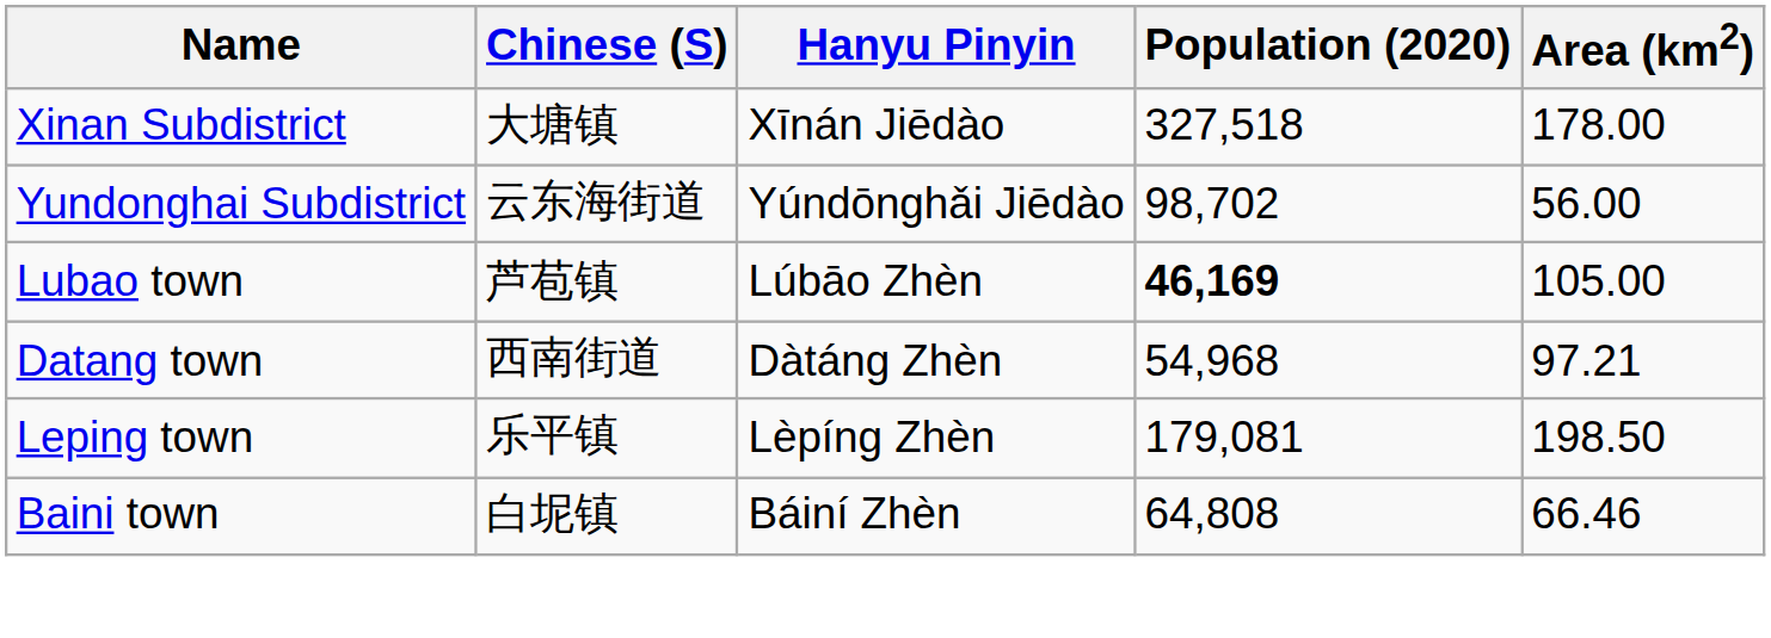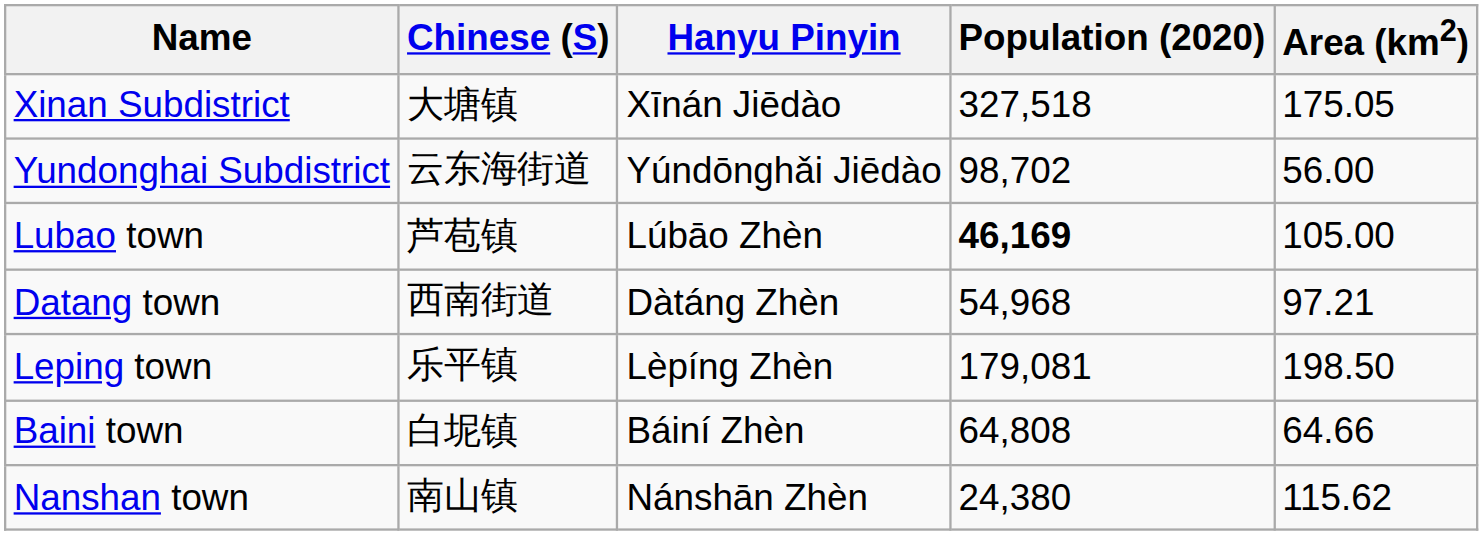 <table class="wikitable">
 <tr>
 <th>Name</th>
 <th><a href='#'>Chinese</a> (<a href='#'>S</a>)</th>
 <th><a href='#'>Hanyu Pinyin</a></th>
 <th>Population (2020)</th>
 <th>Area (km<sup>2</sup>)</th>
 </tr>
 <tr>
 <td><a href='#'>Xinan Subdistrict</a></td>
 <td>大塘镇</td>
 <td>Xīnán Jiēdào</td>
 <td>327,518</td>
-<td>178.00</td>
+<td>175.05</td>
 </tr>
 <tr>
 <td><a href='#'>Yundonghai Subdistrict</a></td>
 <td>云东海街道</td>
 <td>Yúndōnghǎi Jiēdào</td>
 <td>98,702</td>
 <td>56.00</td>
 </tr>
 <tr>
 <td><a href='#'>Lubao</a> town</td>
 <td>芦苞镇</td>
 <td>Lúbāo Zhèn</td>
 <td><strong>46,169</strong></td>
 <td>105.00</td>
 </tr>
 <tr>
 <td><a href='#'>Datang</a> town</td>
 <td>西南街道</td>
 <td>Dàtáng Zhèn</td>
 <td>54,968</td>
 <td>97.21</td>
 </tr>
 <tr>
 <td><a href='#'>Leping</a> town</td>
 <td>乐平镇</td>
 <td>Lèpíng Zhèn</td>
 <td>179,081</td>
 <td>198.50</td>
 </tr>
 <tr>
 <td><a href='#'>Baini</a> town</td>
 <td>白坭镇</td>
 <td>Báiní Zhèn</td>
 <td>64,808</td>
-<td>66.46</td>
+<td>64.66</td>
+</tr>
+<tr>
+<td><a href='#'>Nanshan</a> town</td>
+<td>南山镇</td>
+<td>Nánshān Zhèn</td>
+<td>24,380</td>
+<td>115.62</td>
 </tr>
 </table>
